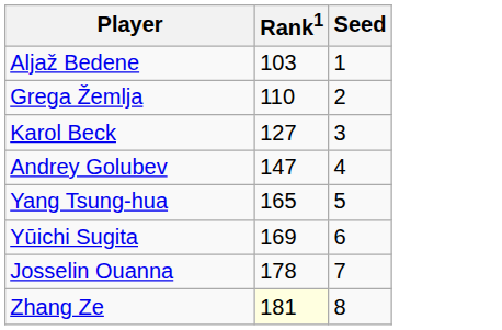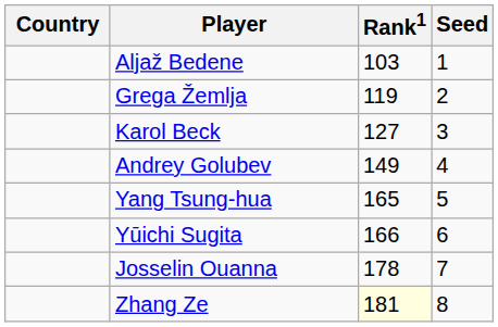 <table class="sortable wikitable">
 <tr>
+<th width="70">Country</th>
 <th width="175">Player</th>
 <th>Rank<sup>1</sup></th>
 <th>Seed</th>
 </tr>
 <tr>
+<td></td>
 <td><a href='#'>Aljaž Bedene</a></td>
 <td>103</td>
 <td>1</td>
 </tr>
 <tr>
+<td></td>
 <td><a href='#'>Grega Žemlja</a></td>
-<td>110</td>
+<td>119</td>
 <td>2</td>
 </tr>
 <tr>
+<td></td>
 <td><a href='#'>Karol Beck</a></td>
 <td>127</td>
 <td>3</td>
 </tr>
 <tr>
+<td></td>
 <td><a href='#'>Andrey Golubev</a></td>
-<td>147</td>
+<td>149</td>
 <td>4</td>
 </tr>
 <tr>
+<td></td>
 <td><a href='#'>Yang Tsung-hua</a></td>
 <td>165</td>
 <td>5</td>
 </tr>
 <tr>
+<td></td>
 <td><a href='#'>Yūichi Sugita</a></td>
-<td>169</td>
+<td>166</td>
 <td>6</td>
 </tr>
 <tr>
+<td></td>
 <td><a href='#'>Josselin Ouanna</a></td>
 <td>178</td>
 <td>7</td>
 </tr>
 <tr>
+<td></td>
 <td><a href='#'>Zhang Ze</a></td>
 <td style="background: lightyellow;">181</td>
 <td>8</td>
 </tr>
 </table>
